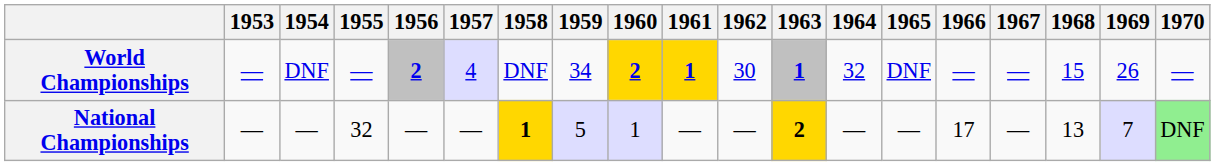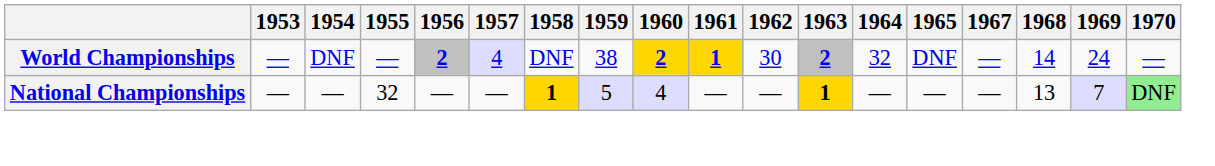 <table class="wikitable plainrowheaders">
 <tr>
 <th scope="col"></th>
 <th scope="col">1953</th>
 <th scope="col">1954</th>
 <th scope="col">1955</th>
 <th scope="col">1956</th>
 <th scope="col">1957</th>
 <th scope="col">1958</th>
 <th scope="col">1959</th>
 <th scope="col">1960</th>
 <th scope="col">1961</th>
 <th scope="col">1962</th>
 <th scope="col">1963</th>
 <th scope="col">1964</th>
 <th scope="col">1965</th>
-<th scope="col">1966</th>
 <th scope="col">1967</th>
 <th scope="col">1968</th>
 <th scope="col">1969</th>
 <th scope="col">1970</th>
 </tr>
 <tr style="text-align:center;">
 <th scope="row"> <a href='#'>World Championships</a></th>
 <td><a href='#'>—</a></td>
 <td><a href='#'>DNF</a></td>
 <td><a href='#'>—</a></td>
 <td style="background:silver;"><a href='#'><strong>2</strong></a></td>
 <td style="background:#ddf;"><a href='#'>4</a></td>
 <td><a href='#'>DNF</a></td>
-<td><a href='#'>34</a></td>
+<td><a href='#'>38</a></td>
 <td style="background:gold;"><a href='#'><strong>2</strong></a></td>
 <td style="background:gold;"><a href='#'><strong>1</strong></a></td>
 <td><a href='#'>30</a></td>
-<td style="background:silver;"><a href='#'><strong>1</strong></a></td>
+<td style="background:silver;"><a href='#'><strong>2</strong></a></td>
 <td><a href='#'>32</a></td>
 <td><a href='#'>DNF</a></td>
 <td><a href='#'>—</a></td>
-<td><a href='#'>—</a></td>
-<td><a href='#'>15</a></td>
-<td><a href='#'>26</a></td>
+<td><a href='#'>14</a></td>
+<td><a href='#'>24</a></td>
 <td><a href='#'>—</a></td>
 </tr>
 <tr style="text-align:center;">
 <th scope="row"> <a href='#'>National Championships</a></th>
 <td>—</td>
 <td>—</td>
 <td>32</td>
 <td>—</td>
 <td>—</td>
 <td style="background:gold;"><strong>1</strong></td>
 <td style="background:#ddf;">5</td>
-<td style="background:#ddf;">1</td>
+<td style="background:#ddf;">4</td>
 <td>—</td>
 <td>—</td>
-<td style="background:gold;"><strong>2</strong></td>
+<td style="background:gold;"><strong>1</strong></td>
 <td>—</td>
 <td>—</td>
-<td>17</td>
 <td>—</td>
 <td>13</td>
 <td style="background:#ddf;">7</td>
 <td style="background: lightgreen;">DNF</td>
 </tr>
 </table>
